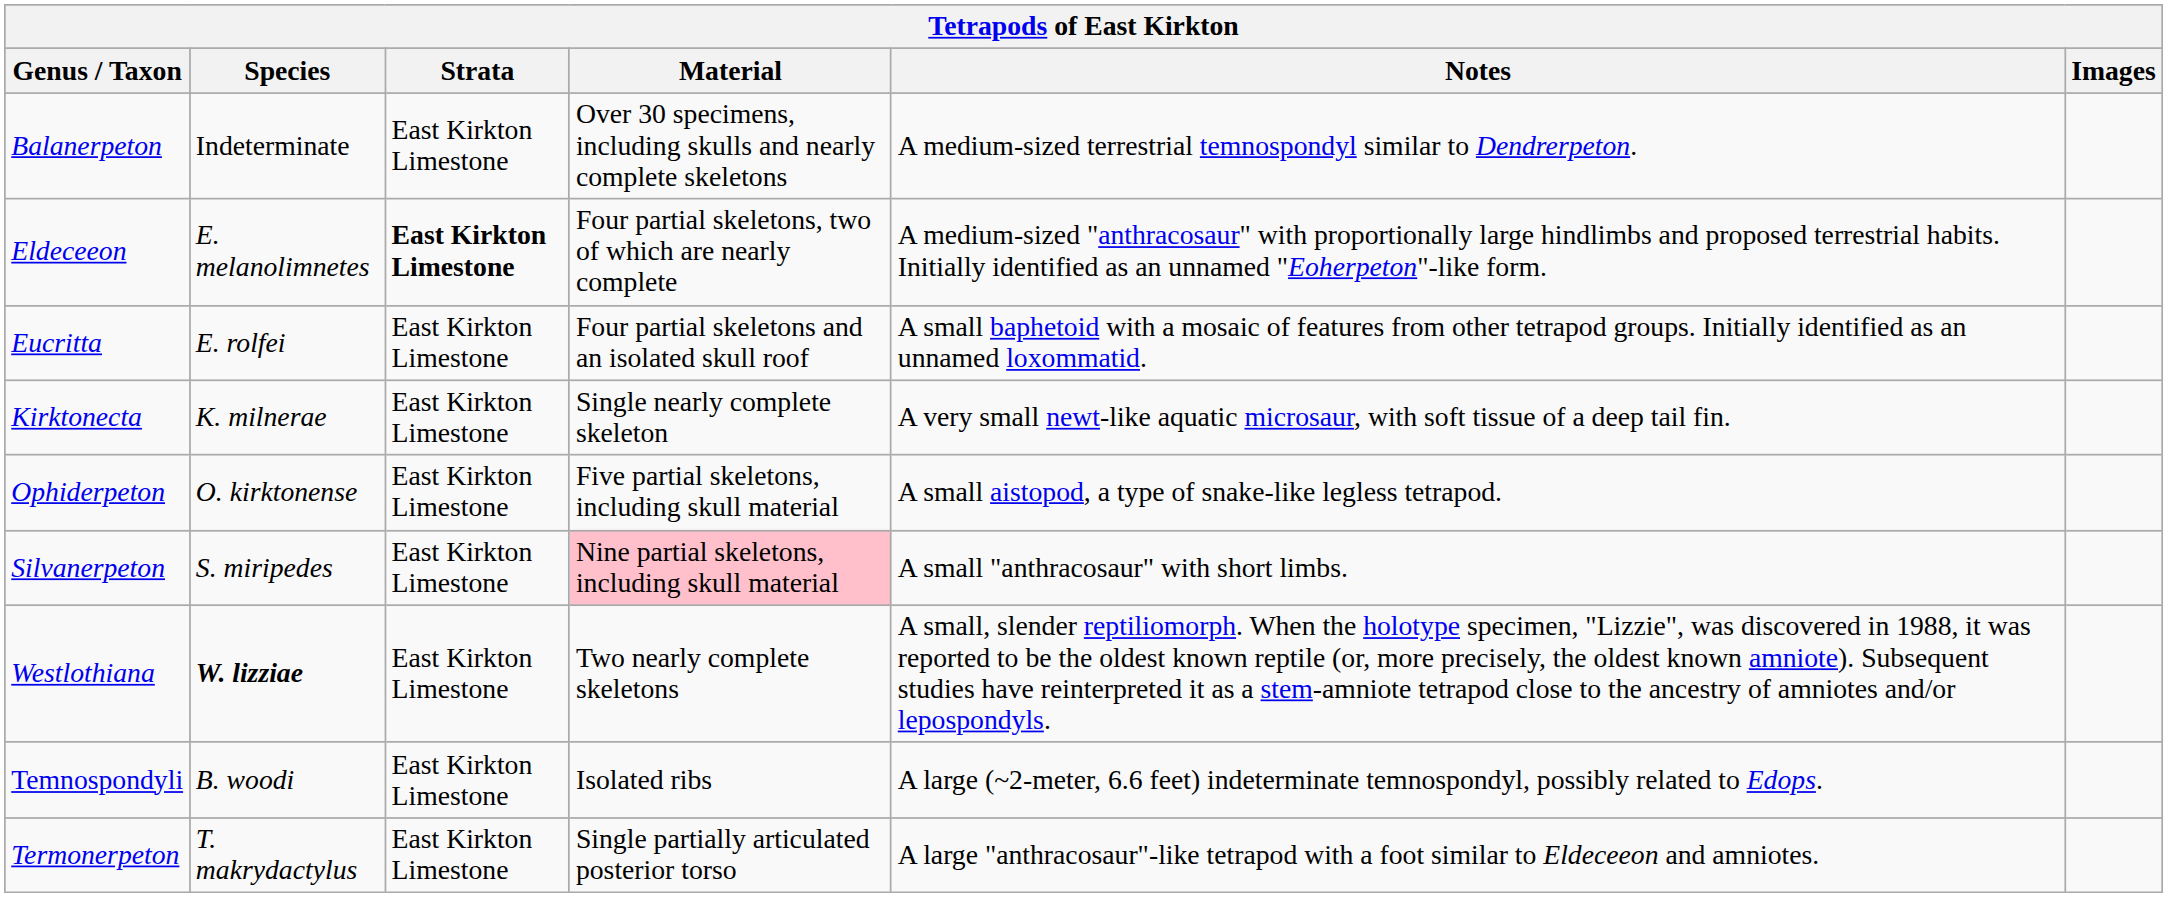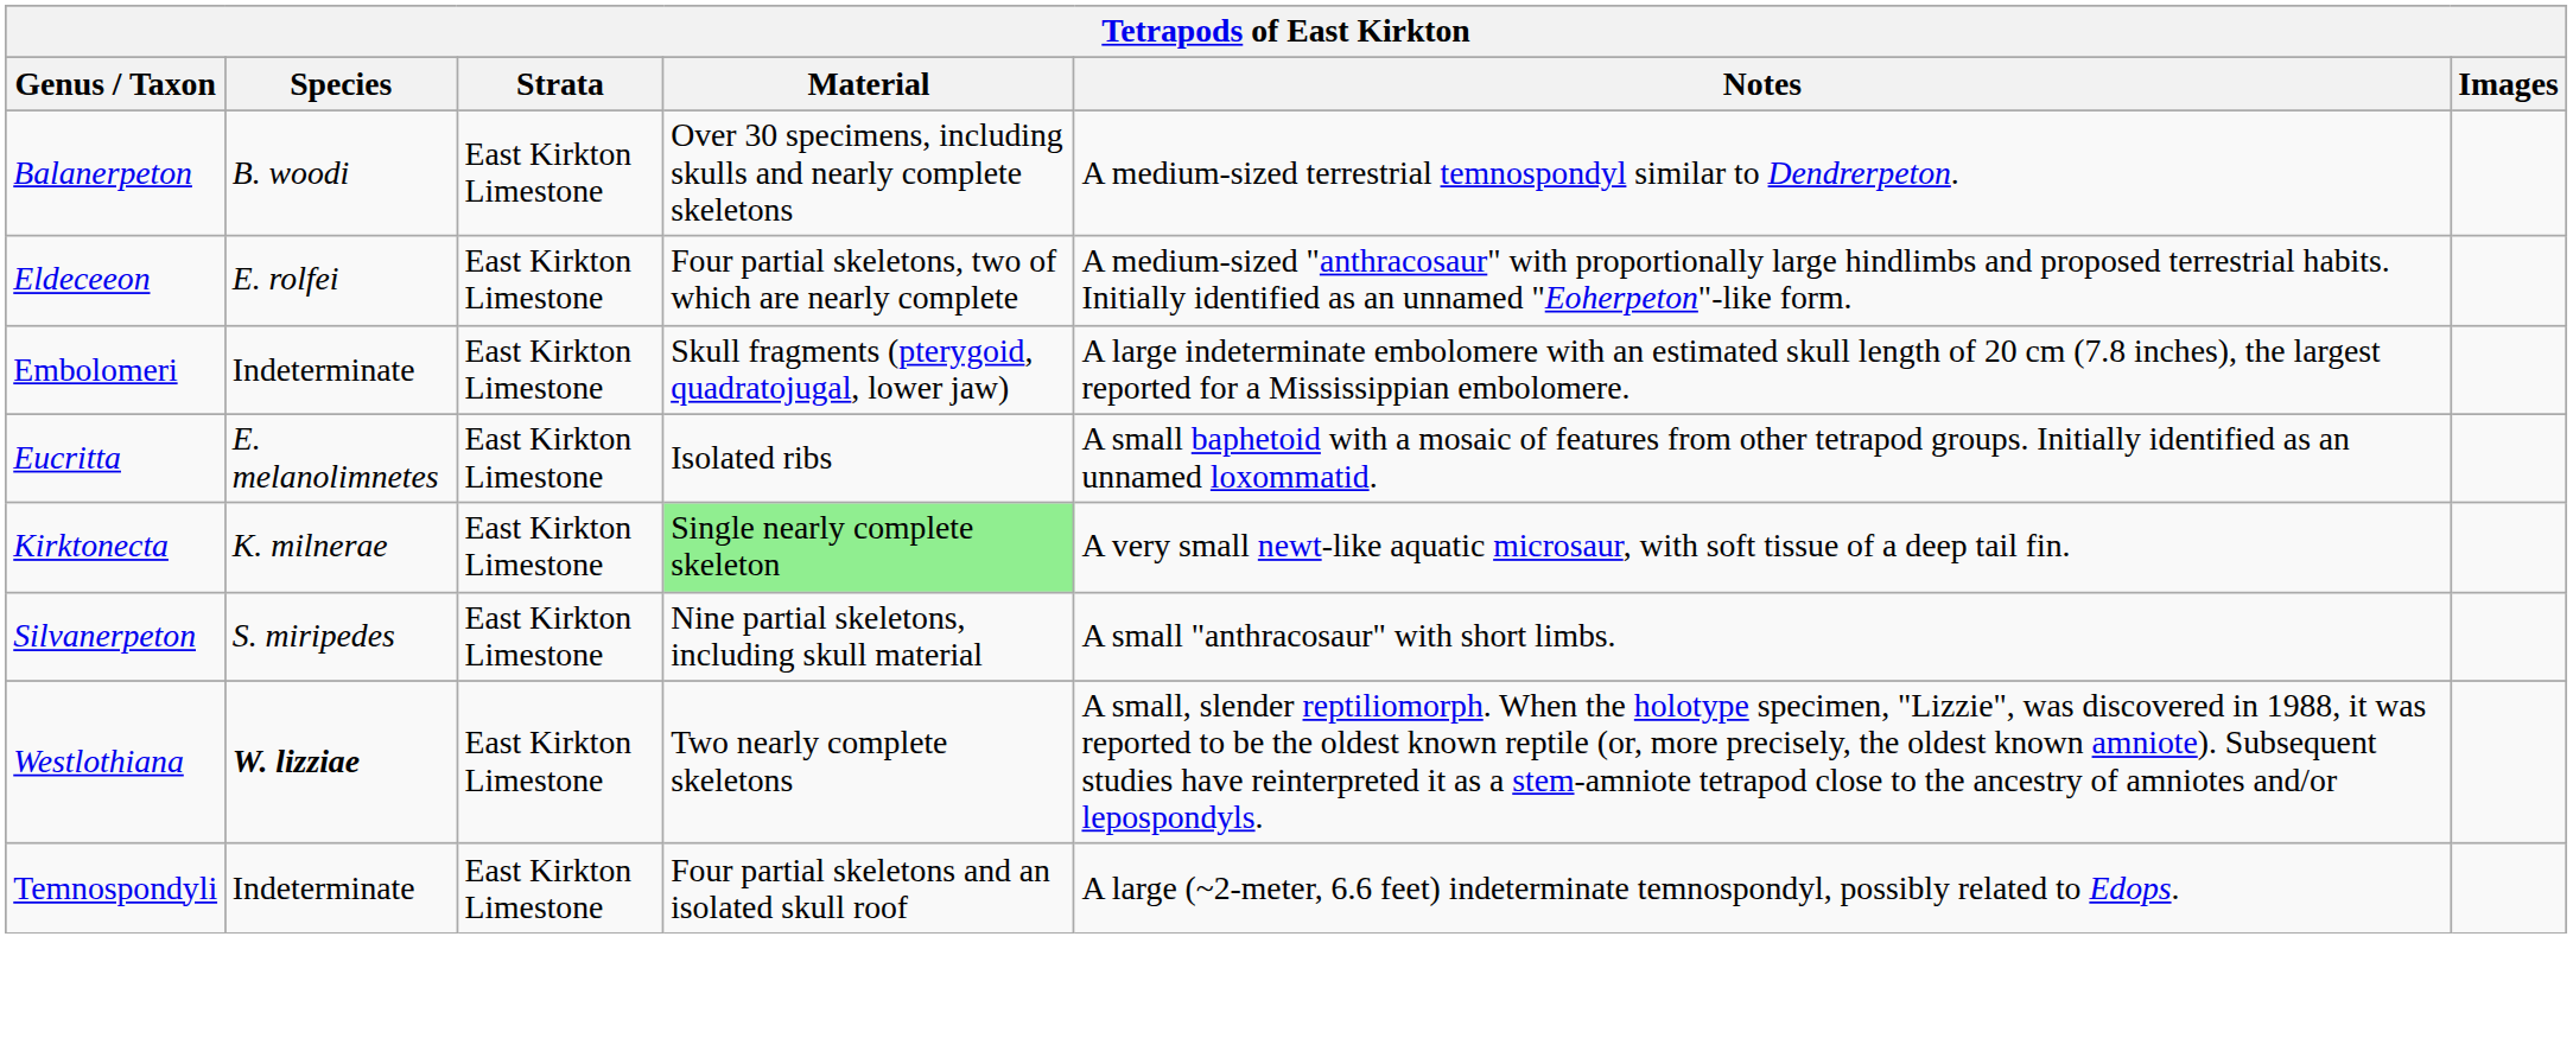 <table class="wikitable" align="center">
 <tr>
 <th colspan="6" align="center"><strong><a href='#'>Tetrapods</a> of East Kirkton</strong></th>
 </tr>
 <tr>
 <th>Genus / Taxon</th>
 <th>Species</th>
 <th>Strata</th>
 <th>Material</th>
 <th>Notes</th>
 <th>Images</th>
 </tr>
 <tr>
 <td><em><a href='#'>Balanerpeton</a></em></td>
-<td>Indeterminate</td>
+<td><em>B. woodi</em></td>
 <td>East Kirkton Limestone</td>
 <td>Over 30 specimens, including skulls and nearly complete skeletons</td>
 <td>A medium-sized terrestrial <a href='#'>temnospondyl</a> similar to <em><a href='#'>Dendrerpeton</a></em>.</td>
 <td></td>
 </tr>
 <tr>
 <td><em><a href='#'>Eldeceeon</a></em></td>
-<td><em>E. melanolimnetes</em></td>
-<td><strong>East Kirkton Limestone</strong></td>
+<td><em>E. rolfei</em></td>
+<td>East Kirkton Limestone</td>
 <td>Four partial skeletons, two of which are nearly complete</td>
 <td>A medium-sized "<a href='#'>anthracosaur</a>" with proportionally large hindlimbs and proposed terrestrial habits. Initially identified as an unnamed "<em><a href='#'>Eoherpeton</a></em>"-like form.</td>
 <td></td>
 </tr>
 <tr>
+<td><a href='#'>Embolomeri</a></td>
+<td>Indeterminate</td>
+<td>East Kirkton Limestone</td>
+<td>Skull fragments (<a href='#'>pterygoid</a>, <a href='#'>quadratojugal</a>, lower jaw)</td>
+<td>A large indeterminate embolomere with an estimated skull length of 20 cm (7.8 inches), the largest reported for a Mississippian embolomere.</td>
+<td></td>
+</tr>
+<tr>
 <td><em><a href='#'>Eucritta</a></em></td>
-<td><em>E. rolfei</em></td>
+<td><em>E. melanolimnetes</em></td>
 <td>East Kirkton Limestone</td>
-<td>Four partial skeletons and an isolated skull roof</td>
+<td>Isolated ribs</td>
 <td>A small <a href='#'>baphetoid</a> with a mosaic of features from other tetrapod groups. Initially identified as an unnamed <a href='#'>loxommatid</a>.</td>
 <td></td>
 </tr>
 <tr>
 <td><em><a href='#'>Kirktonecta</a></em></td>
 <td><em>K. milnerae</em></td>
 <td>East Kirkton Limestone</td>
-<td>Single nearly complete skeleton</td>
+<td style="background: lightgreen;">Single nearly complete skeleton</td>
 <td>A very small <a href='#'>newt</a>-like aquatic <a href='#'>microsaur</a>, with soft tissue of a deep tail fin.</td>
-<td></td>
-</tr>
-<tr>
-<td><em><a href='#'>Ophiderpeton</a></em></td>
-<td><em>O. kirktonense</em></td>
-<td>East Kirkton Limestone</td>
-<td>Five partial skeletons, including skull material</td>
-<td>A small <a href='#'>aistopod</a>, a type of snake-like legless tetrapod.</td>
 <td></td>
 </tr>
 <tr>
 <td><em><a href='#'>Silvanerpeton</a></em></td>
 <td><em>S. miripedes</em></td>
 <td>East Kirkton Limestone</td>
-<td style="background: pink;">Nine partial skeletons, including skull material</td>
+<td>Nine partial skeletons, including skull material</td>
 <td>A small "anthracosaur" with short limbs.</td>
 <td></td>
 </tr>
 <tr>
 <td><em><a href='#'>Westlothiana</a></em></td>
 <td><strong><em>W. lizziae</em></strong></td>
 <td>East Kirkton Limestone</td>
 <td>Two nearly complete skeletons</td>
 <td>A small, slender <a href='#'>reptiliomorph</a>. When the <a href='#'>holotype</a> specimen, "Lizzie", was discovered in 1988, it was reported to be the oldest known reptile (or, more precisely, the oldest known <a href='#'>amniote</a>). Subsequent studies have reinterpreted it as a <a href='#'>stem</a>-amniote tetrapod close to the ancestry of amniotes and/or <a href='#'>lepospondyls</a>.</td>
 <td></td>
 </tr>
 <tr>
 <td><a href='#'>Temnospondyli</a></td>
-<td><em>B. woodi</em></td>
+<td>Indeterminate</td>
 <td>East Kirkton Limestone</td>
-<td>Isolated ribs</td>
+<td>Four partial skeletons and an isolated skull roof</td>
 <td>A large (~2-meter, 6.6 feet) indeterminate temnospondyl, possibly related to <em><a href='#'>Edops</a></em>.</td>
 <td></td>
 </tr>
-<tr>
-<td><em><a href='#'>Termonerpeton</a></em></td>
-<td><em>T. makrydactylus</em></td>
-<td>East Kirkton Limestone</td>
-<td>Single partially articulated posterior torso</td>
-<td>A large "anthracosaur"-like tetrapod with a foot similar to <em>Eldeceeon</em> and amniotes.</td>
-<td></td>
-</tr>
 </table>
